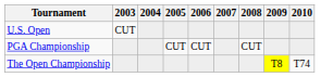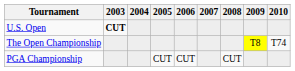 <table class="wikitable" style="font-size:95%;text-align:center;">
 <tr>
 <th>Tournament</th>
 <th>2003</th>
 <th>2004</th>
 <th>2005</th>
 <th>2006</th>
 <th>2007</th>
 <th>2008</th>
 <th>2009</th>
 <th>2010</th>
 </tr>
 <tr>
 <td align=left><a href='#'>U.S. Open</a></td>
-<td>CUT</td>
+<td><strong>CUT</strong></td>
 <td style="background:#eeeeee;"></td>
 <td style="background:#eeeeee;"></td>
 <td style="background:#eeeeee;"></td>
 <td style="background:#eeeeee;"></td>
 <td style="background:#eeeeee;"></td>
-<td style="background:#eeeeee;"></td>
-<td style="background:#eeeeee;"></td>
-</tr>
-<tr>
-<td align=left><a href='#'>PGA Championship</a></td>
-<td style="background:#eeeeee;"></td>
-<td style="background:#eeeeee;"></td>
-<td>CUT</td>
-<td>CUT</td>
-<td style="background:#eeeeee;"></td>
-<td>CUT</td>
 <td style="background:#eeeeee;"></td>
 <td style="background:#eeeeee;"></td>
 </tr>
 <tr>
 <td align=left><a href='#'>The Open Championship</a></td>
 <td style="background:#eeeeee;"></td>
 <td style="background:#eeeeee;"></td>
 <td style="background:#eeeeee;"></td>
 <td style="background:#eeeeee;"></td>
 <td style="background:#eeeeee;"></td>
 <td style="background:#eeeeee;"></td>
 <td style="background:yellow;">T8</td>
 <td>T74</td>
 </tr>
+<tr>
+<td align=left><a href='#'>PGA Championship</a></td>
+<td style="background:#eeeeee;"></td>
+<td style="background:#eeeeee;"></td>
+<td>CUT</td>
+<td>CUT</td>
+<td style="background:#eeeeee;"></td>
+<td>CUT</td>
+<td style="background:#eeeeee;"></td>
+<td style="background:#eeeeee;"></td>
+</tr>
 </table>
